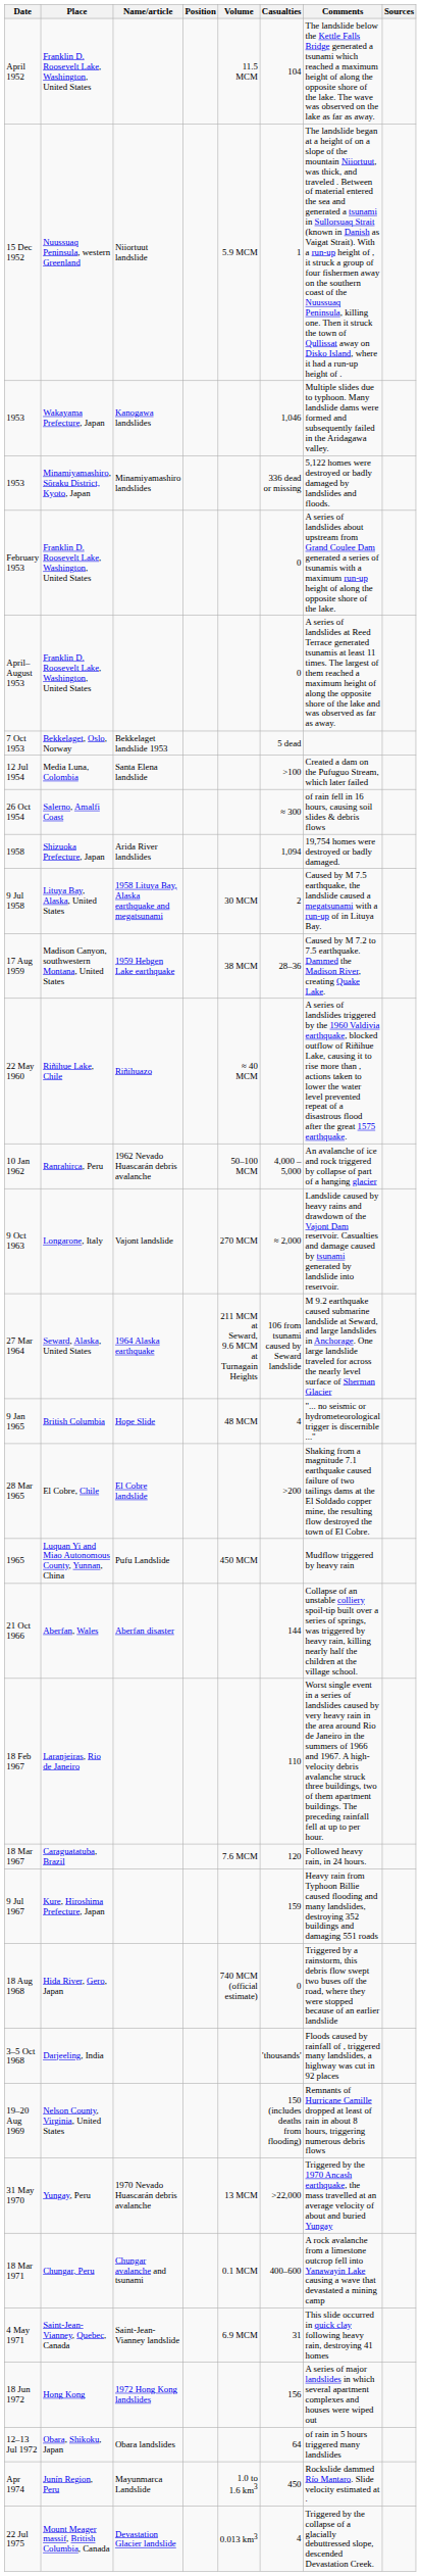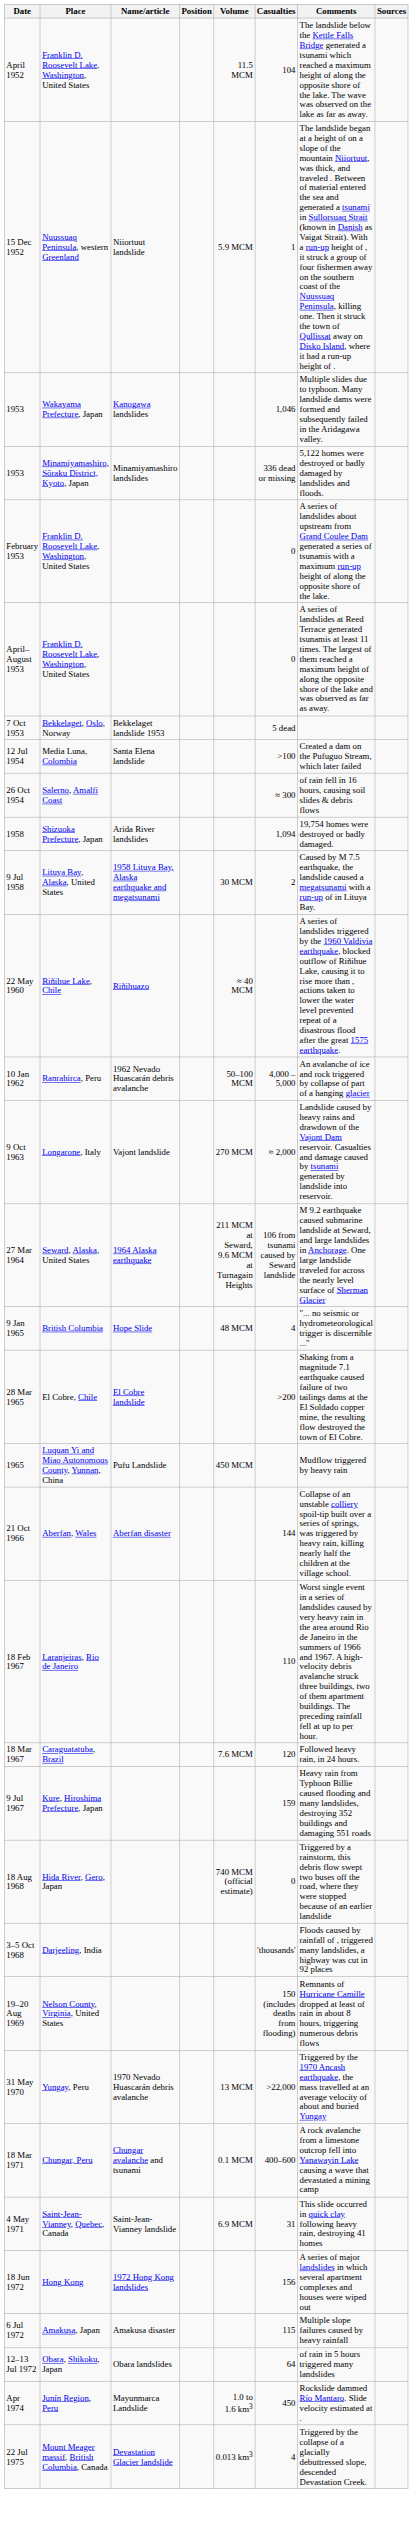 <table class="wikitable sortable">
 <tr style="background:#ececec;">
 <th>Date</th>
 <th>Place</th>
 <th>Name/article</th>
 <th>Position</th>
 <th>Volume</th>
 <th>Casualties</th>
 <th>Comments</th>
 <th>Sources<br></th>
 </tr>
 <tr>
 <td>April 1952</td>
 <td style="text-align:left;"><a href='#'>Franklin D. Roosevelt Lake</a>, <a href='#'>Washington</a>, United States</td>
 <td></td>
 <td></td>
 <td style="text-align:right;">11.5 MCM</td>
 <td style="text-align:right;">104</td>
 <td>The landslide  below the <a href='#'>Kettle Falls Bridge</a> generated a tsunami which reached a maximum height of  along the opposite shore of the lake. The wave was observed on the lake as far as  away.</td>
 <td style="text-align:right;"></td>
 </tr>
 <tr>
 <td>15 Dec 1952</td>
 <td align="left"><a href='#'>Nuussuaq Peninsula</a>, western <a href='#'>Greenland</a></td>
 <td align="left">Niiortuut landslide</td>
 <td></td>
 <td align="right">5.9 MCM</td>
 <td align="right">1</td>
 <td>The landslide began at a height of  on a slope of the mountain <a href='#'>Niiortuut</a>, was  thick, and traveled . Between  of material entered the sea and generated a <a href='#'>tsunami</a> in <a href='#'>Sullorsuaq Strait</a> (known in <a href='#'>Danish</a> as Vaigat Strait). With a <a href='#'>run-up</a> height of , it struck a group of four fishermen  away on the southern coast of the <a href='#'>Nuussuaq Peninsula</a>, killing one. Then it struck the town of <a href='#'>Qullissat</a>  away on <a href='#'>Disko Island</a>, where it had a run-up height of .</td>
 <td align="right"></td>
 </tr>
 <tr>
 <td>1953</td>
 <td align="left"><a href='#'>Wakayama Prefecture</a>, Japan</td>
 <td align="left"><a href='#'>Kanogawa</a> landslides</td>
 <td></td>
 <td align="right"></td>
 <td align="right">1,046</td>
 <td>Multiple slides due to typhoon. Many landslide dams were formed and subsequently failed in the Aridagawa valley.</td>
 <td align="right"></td>
 </tr>
 <tr>
 <td>1953</td>
 <td><a href='#'>Minamiyamashiro</a>, <a href='#'>Sōraku District, Kyoto</a>, Japan</td>
 <td align="left">Minamiyamashiro landslides</td>
 <td></td>
 <td align="right"></td>
 <td align="right">336 dead or missing</td>
 <td>5,122 homes were destroyed or badly damaged by landslides and floods.</td>
 <td align="right"></td>
 </tr>
 <tr>
 <td>February 1953</td>
 <td style="text-align:left;"><a href='#'>Franklin D. Roosevelt Lake</a>, <a href='#'>Washington</a>, United States</td>
 <td></td>
 <td></td>
 <td style="text-align:right;"></td>
 <td style="text-align:right;">0</td>
 <td>A series of landslides about  upstream from <a href='#'>Grand Coulee Dam</a> generated a series of tsunamis with a maximum <a href='#'>run-up</a> height of  along the opposite shore of the lake.</td>
 <td style="text-align:right;"></td>
 </tr>
 <tr>
 <td>April–August 1953</td>
 <td style="text-align:left;"><a href='#'>Franklin D. Roosevelt Lake</a>, <a href='#'>Washington</a>, United States</td>
 <td></td>
 <td></td>
 <td style="text-align:right;"></td>
 <td style="text-align:right;">0</td>
 <td>A series of landslides at Reed Terrace generated tsunamis at least 11 times. The largest of them reached a maximum height of  along the opposite shore of the lake and was observed as far as  away.</td>
 <td style="text-align:right;"></td>
 </tr>
 <tr>
 <td>7 Oct 1953</td>
 <td><a href='#'>Bekkelaget</a>, <a href='#'>Oslo</a>, Norway</td>
 <td align="left">Bekkelaget landslide 1953</td>
 <td></td>
 <td align="right"></td>
 <td align="right">5 dead</td>
 <td></td>
 <td align="right"></td>
 </tr>
 <tr>
 <td>12 Jul 1954</td>
 <td>Media Luna, <a href='#'>Colombia</a></td>
 <td style="text-align:left;">Santa Elena landslide</td>
 <td></td>
 <td></td>
 <td style="text-align:right;">>100</td>
 <td>Created a dam on the Pufuguo Stream, which later failed</td>
 <td style="text-align:right;"></td>
 </tr>
 <tr>
 <td>26 Oct 1954</td>
 <td><a href='#'>Salerno</a>, <a href='#'>Amalfi Coast</a></td>
 <td></td>
 <td></td>
 <td></td>
 <td style="text-align:right;">≈ 300</td>
 <td> of rain fell in 16 hours, causing soil slides & debris flows</td>
 <td style="text-align:right;"></td>
 </tr>
 <tr>
 <td>1958</td>
 <td align="left"><a href='#'>Shizuoka Prefecture</a>, Japan</td>
 <td align="left">Arida River landslides</td>
 <td></td>
 <td align="right"></td>
 <td align="right">1,094</td>
 <td>19,754 homes were destroyed or badly damaged.</td>
 <td align="right"></td>
 </tr>
 <tr>
 <td>9 Jul 1958</td>
 <td align="left"><a href='#'>Lituya Bay</a>, <a href='#'>Alaska</a>, United States</td>
 <td align="left"><a href='#'>1958 Lituya Bay, Alaska earthquake and megatsunami</a></td>
 <td></td>
 <td align="right">30 MCM</td>
 <td align="right">2</td>
 <td>Caused by M 7.5 earthquake, the landslide caused a <a href='#'>megatsunami</a> with a <a href='#'>run-up</a> of  in Lituya Bay.</td>
-<td align="right"></td>
-</tr>
-<tr>
-<td>17 Aug 1959</td>
-<td align="left">Madison Canyon, southwestern <a href='#'>Montana</a>, United States</td>
-<td align="left"><a href='#'>1959 Hebgen Lake earthquake</a></td>
-<td></td>
-<td align="right">38 MCM</td>
-<td align="right">28–36</td>
-<td>Caused by M 7.2 to 7.5 earthquake. <a href='#'>Dammed</a> the <a href='#'>Madison River</a>, creating <a href='#'>Quake Lake</a>.</td>
 <td align="right"></td>
 </tr>
 <tr>
 <td>22 May 1960</td>
 <td style="text-align:left;"><a href='#'>Riñihue Lake</a>, <a href='#'>Chile</a></td>
 <td style="text-align:left;"><a href='#'>Riñihuazo</a></td>
 <td></td>
 <td style="text-align:right;">≈ 40 MCM</td>
 <td style="text-align:right;"></td>
 <td>A series of landslides triggered by the <a href='#'>1960 Valdivia earthquake</a>, blocked outflow of Riñihue Lake, causing it to rise more than , actions taken to lower the water level prevented repeat of a disastrous flood after the great <a href='#'>1575 earthquake</a>.</td>
 <td style="text-align:right;"></td>
 </tr>
 <tr>
 <td>10 Jan 1962</td>
 <td><a href='#'>Ranrahirca</a>, Peru</td>
 <td style="text-align:left;">1962 Nevado Huascarán debris avalanche</td>
 <td></td>
 <td style="text-align:right;">50–100 MCM</td>
 <td style="text-align:right;">4,000 – 5,000</td>
 <td>An avalanche of ice and rock triggered by collapse of part of a hanging <a href='#'>glacier</a></td>
 <td style="text-align:right;"></td>
 </tr>
 <tr>
 <td>9 Oct 1963</td>
 <td><a href='#'>Longarone</a>, Italy</td>
 <td style="text-align:left;">Vajont landslide</td>
 <td></td>
 <td style="text-align:right;">270 MCM</td>
 <td style="text-align:right;">≈ 2,000</td>
 <td>Landslide caused by heavy rains and drawdown of the <a href='#'>Vajont Dam</a> reservoir. Casualties and damage caused by  <a href='#'>tsunami</a> generated by landslide into reservoir.</td>
 <td style="text-align:right;"></td>
 </tr>
 <tr>
 <td>27 Mar 1964</td>
 <td align="left"><a href='#'>Seward</a>, <a href='#'>Alaska</a>, United States</td>
 <td align="left"><a href='#'>1964 Alaska earthquake</a></td>
 <td></td>
 <td align="right">211 MCM at Seward, 9.6 MCM at Turnagain Heights</td>
 <td align="right">106 from tsunami caused by Seward landslide</td>
 <td>M 9.2 earthquake caused submarine landslide at Seward, and large landslides in <a href='#'>Anchorage</a>. One large landslide traveled for  across the nearly level surface of <a href='#'>Sherman Glacier</a></td>
 <td align="right"></td>
 </tr>
 <tr>
 <td>9 Jan 1965</td>
 <td style="text-align:left;"><a href='#'>British Columbia</a></td>
 <td style="text-align:left;"><a href='#'>Hope Slide</a></td>
 <td></td>
 <td style="text-align:right;">48 MCM</td>
 <td style="text-align:right;">4</td>
 <td>"... no seismic or hydrometeorological trigger is discernible ..."</td>
 <td style="text-align:right;"></td>
 </tr>
 <tr>
 <td>28 Mar 1965</td>
 <td style="text-align:left;">El Cobre, <a href='#'>Chile</a></td>
 <td style="text-align:left;"><a href='#'>El Cobre landslide</a></td>
 <td></td>
 <td></td>
 <td style="text-align:right;">>200</td>
 <td>Shaking from a magnitude 7.1 earthquake caused failure of two tailings dams at the El Soldado copper mine, the resulting flow destroyed the town of El Cobre.</td>
 <td style="text-align:right;"></td>
 </tr>
 <tr>
 <td>1965</td>
 <td align="left"><a href='#'>Luquan Yi and Miao Autonomous County</a>, <a href='#'>Yunnan</a>, China</td>
 <td>Pufu Landslide</td>
 <td></td>
 <td style="text-align:right;">450 MCM</td>
 <td style="text-align:right;"></td>
 <td>Mudflow triggered by heavy rain</td>
 <td style="text-align:right;"></td>
 </tr>
 <tr>
 <td>21 Oct 1966</td>
 <td style="text-align:left;"><a href='#'>Aberfan</a>, <a href='#'>Wales</a></td>
 <td style="text-align:left;"><a href='#'>Aberfan disaster</a></td>
 <td></td>
 <td></td>
 <td style="text-align:right;">144</td>
 <td>Collapse of an unstable <a href='#'>colliery</a> spoil-tip built over a series of springs, was triggered by heavy rain, killing nearly half the children at the village school.</td>
 <td></td>
 </tr>
 <tr>
 <td>18 Feb 1967</td>
 <td style="text-align:left;"><a href='#'>Laranjeiras</a>, <a href='#'>Rio de Janeiro</a></td>
 <td></td>
 <td></td>
 <td></td>
 <td style="text-align:right;">110</td>
 <td>Worst single event in a series of landslides caused by very heavy rain in the area around Rio de Janeiro in the summers of 1966 and 1967. A high-velocity debris avalanche struck three buildings, two of them apartment buildings. The preceding rainfall fell at up to  per hour.</td>
 <td style="text-align:right;"></td>
 </tr>
 <tr>
 <td>18 Mar 1967</td>
 <td style="text-align:left;"><a href='#'>Caraguatatuba</a>, <a href='#'>Brazil</a></td>
 <td></td>
 <td></td>
 <td style="text-align:right;">7.6 MCM</td>
 <td style="text-align:right;">120</td>
 <td>Followed heavy rain,  in 24 hours.</td>
 <td style="text-align:right;"></td>
 </tr>
 <tr>
 <td>9 Jul 1967</td>
 <td style="text-align:left;"><a href='#'>Kure</a>, <a href='#'>Hiroshima Prefecture</a>, Japan</td>
 <td></td>
 <td></td>
 <td></td>
 <td style="text-align:right;">159</td>
 <td>Heavy rain from Typhoon Billie caused flooding and many landslides, destroying 352 buildings and damaging 551 roads</td>
 <td style="text-align:right;"></td>
 </tr>
 <tr>
 <td>18 Aug 1968</td>
 <td style="text-align:left;"><a href='#'>Hida River</a>, <a href='#'>Gero</a>, Japan</td>
 <td></td>
 <td></td>
 <td style="text-align:right;">740 MCM (official estimate)</td>
 <td style="text-align:right;">0</td>
 <td>Triggered by a rainstorm, this debris flow swept two buses off the road, where they were stopped because of an earlier landslide</td>
 <td style="text-align:right;"></td>
 </tr>
 <tr>
 <td>3–5 Oct 1968</td>
 <td><a href='#'>Darjeeling</a>, India</td>
 <td></td>
 <td></td>
 <td></td>
 <td style="text-align:right;">'thousands'</td>
 <td>Floods caused by rainfall of , triggered many landslides, a  highway was cut in 92 places</td>
 <td style="text-align:right;"></td>
 </tr>
 <tr>
 <td>19–20 Aug 1969</td>
 <td style="text-align:left;"><a href='#'>Nelson County</a>, <a href='#'>Virginia</a>, United States</td>
 <td></td>
 <td></td>
 <td></td>
 <td style="text-align:right;">150 (includes deaths from flooding)</td>
 <td>Remnants of <a href='#'>Hurricane Camille</a> dropped at least  of rain in about 8 hours, triggering numerous debris flows</td>
 <td></td>
 </tr>
 <tr>
 <td>31 May 1970</td>
 <td style="text-align:left;"><a href='#'>Yungay</a>, Peru</td>
 <td style="text-align:left;">1970 Nevado Huascarán debris avalanche</td>
 <td></td>
 <td style="text-align:right;">13 MCM</td>
 <td style="text-align:right;">>22,000</td>
 <td>Triggered by the <a href='#'>1970 Ancash earthquake</a>, the mass travelled  at an average velocity of about  and buried <a href='#'>Yungay</a></td>
 <td style="text-align:right;"></td>
 </tr>
 <tr>
 <td>18 Mar 1971</td>
 <td style="text-align:left;"><a href='#'>Chungar, Peru</a></td>
 <td style="text-align:left;"><a href='#'>Chungar avalanche</a> and tsunami</td>
 <td></td>
 <td style="text-align:right;">0.1 MCM</td>
 <td style="text-align:right;">400–600</td>
 <td>A rock avalanche from a limestone outcrop fell into <a href='#'>Yanawayin Lake</a> causing a wave that devastated a mining camp</td>
 <td style="text-align:right;"></td>
 </tr>
 <tr>
 <td>4 May 1971</td>
 <td style="text-align:left;"><a href='#'>Saint-Jean-Vianney</a>, <a href='#'>Quebec</a>, Canada</td>
 <td style="text-align:left;">Saint-Jean-Vianney landslide</td>
 <td></td>
 <td style="text-align:right;">6.9 MCM</td>
 <td style="text-align:right;">31</td>
 <td>This slide occurred in <a href='#'>quick clay</a> following heavy rain, destroying 41 homes</td>
 <td style="text-align:right;"></td>
 </tr>
 <tr>
 <td>18 Jun 1972</td>
 <td><a href='#'>Hong Kong</a></td>
 <td><a href='#'>1972 Hong Kong landslides</a></td>
 <td></td>
 <td></td>
 <td style="text-align:right;">156</td>
 <td>A series of major <a href='#'>landslides</a> in which several apartment complexes and houses were wiped out</td>
 <td></td>
 </tr>
 <tr>
+<td>6 Jul 1972</td>
+<td style="text-align:left;"><a href='#'>Amakusa</a>, Japan</td>
+<td style="text-align:left;">Amakusa disaster</td>
+<td></td>
+<td></td>
+<td style="text-align:right;">115</td>
+<td>Multiple slope failures caused by heavy rainfall</td>
+<td style="text-align:right;"></td>
+</tr>
+<tr>
 <td>12–13 Jul 1972</td>
 <td style="text-align:left;"><a href='#'>Obara</a>, <a href='#'>Shikoku</a>, Japan</td>
 <td style="text-align:left;">Obara landslides</td>
 <td></td>
 <td></td>
 <td style="text-align:right;">64</td>
 <td> of rain in 5 hours triggered many landslides</td>
 <td style="text-align:right;"></td>
 </tr>
 <tr>
 <td>Apr 1974</td>
 <td align="left"><a href='#'>Junín Region</a>, <a href='#'>Peru</a></td>
 <td align="left">Mayunmarca Landslide</td>
 <td></td>
 <td align="right">1.0 to 1.6 km<sup>3</sup></td>
 <td align="right">450</td>
 <td>Rockslide dammed <a href='#'>Río Mantaro</a>. Slide velocity estimated at .</td>
 <td align="right"></td>
 </tr>
 <tr>
 <td>22 Jul 1975</td>
 <td align="left"><a href='#'>Mount Meager massif</a>, <a href='#'>British Columbia</a>, Canada</td>
 <td align="left"><a href='#'>Devastation Glacier landslide</a></td>
 <td></td>
 <td align="right">0.013 km<sup>3</sup></td>
 <td align="right">4</td>
 <td>Triggered by the collapse of a glacially debuttressed slope, descended Devastation Creek.</td>
 <td align="right"></td>
 </tr>
 </table>
